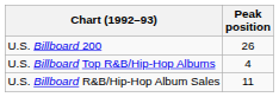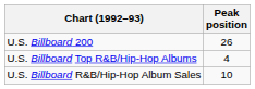 <table class="wikitable">
 <tr>
 <th>Chart (1992–93)</th>
 <th>Peak<br>position</th>
 </tr>
 <tr>
 <td>U.S. <a href='#'><em>Billboard</em> 200</a></td>
 <td style="text-align:center;">26</td>
 </tr>
 <tr>
 <td>U.S. <em><a href='#'>Billboard</a></em> <a href='#'>Top R&B/Hip-Hop Albums</a></td>
 <td style="text-align:center;">4</td>
 </tr>
 <tr>
 <td>U.S. <em><a href='#'>Billboard</a></em> R&B/Hip-Hop Album Sales</td>
-<td style="text-align:center;">11</td>
+<td style="text-align:center;">10</td>
 </tr>
 </table>
